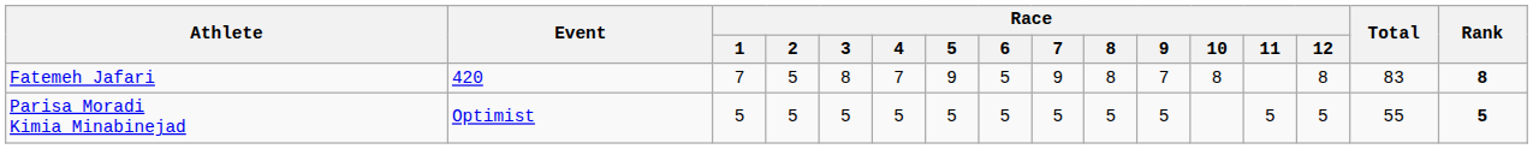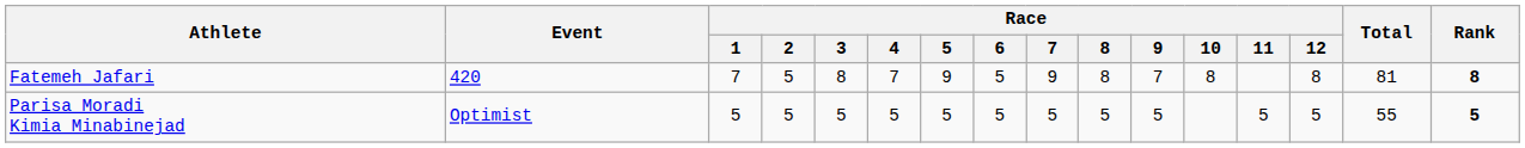 <table class="wikitable" width="65%" style="text-align:center; font-size:90%">
 <tr>
 <th rowspan="2" width="25%">Athlete</th>
 <th rowspan="2" width="15%">Event</th>
 <th colspan="12">Race</th>
 <th rowspan="2" width="5%">Total</th>
 <th rowspan="2" width="5%">Rank</th>
 </tr>
 <tr>
 <th width="3%">1</th>
 <th width="3%">2</th>
 <th width="3%">3</th>
 <th width="3%">4</th>
 <th width="3%">5</th>
 <th width="3%">6</th>
 <th width="3%">7</th>
 <th width="3%">8</th>
 <th width="3%">9</th>
 <th width="3%">10</th>
 <th width="3%">11</th>
 <th width="3%">12</th>
 </tr>
 <tr>
 <td align="left"><a href='#'>Fatemeh Jafari</a></td>
 <td align="left"><a href='#'>420</a></td>
 <td>7</td>
 <td>5</td>
 <td>8</td>
 <td>7</td>
 <td>9</td>
 <td>5</td>
 <td>9</td>
 <td>8</td>
 <td>7</td>
 <td>8</td>
 <td><s></s></td>
 <td>8</td>
-<td>83</td>
+<td>81</td>
 <td><strong>8</strong></td>
 </tr>
 <tr>
 <td align="left"><a href='#'>Parisa Moradi</a><br><a href='#'>Kimia Minabinejad</a></td>
 <td align="left"><a href='#'>Optimist</a></td>
 <td>5</td>
 <td>5</td>
 <td>5</td>
 <td>5</td>
 <td>5</td>
 <td>5</td>
 <td>5</td>
 <td>5</td>
 <td>5</td>
 <td><s></s></td>
 <td>5</td>
 <td>5</td>
 <td>55</td>
 <td><strong>5</strong></td>
 </tr>
 </table>
